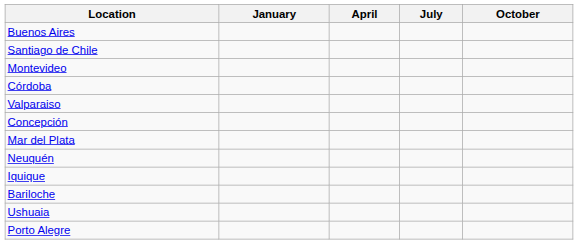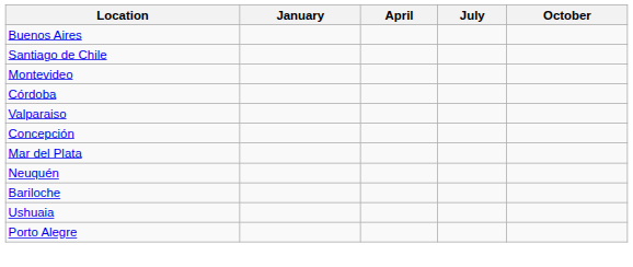 <table class="wikitable sortable" style="margin: 1em auto 1em auto; width: 60%; font-size: 95%">
 <tr>
 <th>Location</th>
 <th>January</th>
 <th>April</th>
 <th>July</th>
 <th>October</th>
 </tr>
 <tr>
 <td><a href='#'>Buenos Aires</a></td>
 <td> <br> </td>
 <td> <br> </td>
 <td> <br> </td>
 <td> <br> </td>
 </tr>
 <tr>
 <td><a href='#'>Santiago de Chile</a></td>
 <td> <br> </td>
 <td> <br> </td>
 <td> <br> </td>
 <td> <br> </td>
 </tr>
 <tr>
 <td><a href='#'>Montevideo</a></td>
 <td> <br> </td>
 <td> <br> </td>
 <td> <br> </td>
 <td> <br> </td>
 </tr>
 <tr>
 <td><a href='#'>Córdoba</a></td>
 <td> <br> </td>
 <td> <br> </td>
 <td> <br> </td>
 <td> <br> </td>
 </tr>
 <tr>
 <td><a href='#'>Valparaiso</a></td>
 <td> <br> </td>
 <td> <br> </td>
 <td> <br> </td>
 <td> <br> </td>
 </tr>
 <tr>
 <td><a href='#'>Concepción</a></td>
 <td> <br> </td>
 <td> <br> </td>
 <td> <br> </td>
 <td> <br> </td>
 </tr>
 <tr>
 <td><a href='#'>Mar del Plata</a></td>
 <td> <br> </td>
 <td> <br> </td>
 <td> <br> </td>
 <td> <br> </td>
 </tr>
 <tr>
 <td><a href='#'>Neuquén</a></td>
 <td> <br> </td>
 <td> <br> </td>
 <td> <br> </td>
 <td> <br> </td>
 </tr>
 <tr>
-<td><a href='#'>Iquique</a></td>
-<td> <br> </td>
-<td> <br> </td>
-<td> <br> </td>
-<td> <br> </td>
-</tr>
-<tr>
 <td><a href='#'>Bariloche</a></td>
 <td> <br> </td>
 <td> <br> </td>
 <td> <br> </td>
 <td> <br> </td>
 </tr>
 <tr>
 <td><a href='#'>Ushuaia</a></td>
 <td> <br> </td>
 <td> <br> </td>
 <td> <br> </td>
 <td> <br> </td>
 </tr>
 <tr>
 <td><a href='#'>Porto Alegre</a></td>
 <td> <br> </td>
 <td> <br> </td>
 <td> <br> </td>
 <td> <br> </td>
 </tr>
 </table>
